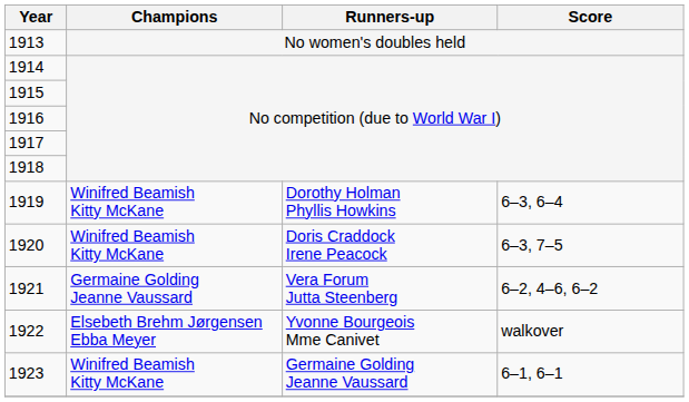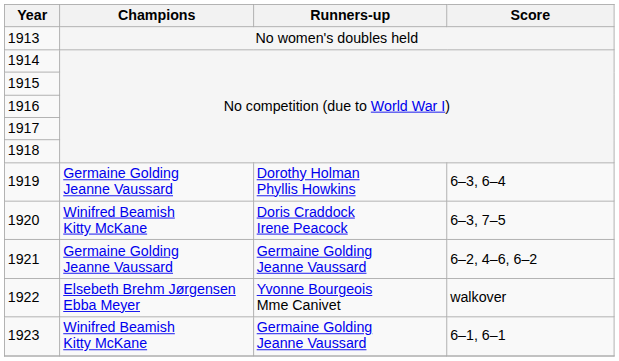 <table class="wikitable">
 <tr>
 <th style="width:55px">Year</th>
 <th style="width:210px">Champions</th>
 <th style="width:210px">Runners-up</th>
 <th style="width:180px" class="unsortable">Score</th>
 </tr>
 <tr>
 <td>1913</td>
 <td colspan=3 align="center" bgcolor="#F5F5F5">No women's doubles held</td>
 </tr>
 <tr>
 <td>1914</td>
 <td rowspan=5 colspan=3 align="center" bgcolor="#F5F5F5">No competition (due to <a href='#'>World War I</a>)</td>
 </tr>
 <tr>
 <td>1915</td>
 </tr>
 <tr>
 <td>1916</td>
 </tr>
 <tr>
 <td>1917</td>
 </tr>
 <tr>
 <td>1918</td>
 </tr>
 <tr>
 <td>1919</td>
-<td> <a href='#'>Winifred Beamish</a> <br>  <a href='#'>Kitty McKane</a></td>
+<td> <a href='#'>Germaine Golding</a> <br>  <a href='#'>Jeanne Vaussard</a></td>
 <td> <a href='#'>Dorothy Holman</a> <br>  <a href='#'>Phyllis Howkins</a></td>
 <td>6–3, 6–4</td>
 </tr>
 <tr>
 <td>1920</td>
 <td> <a href='#'>Winifred Beamish</a> <br>  <a href='#'>Kitty McKane</a></td>
 <td> <a href='#'>Doris Craddock</a> <br>  <a href='#'>Irene Peacock</a></td>
 <td>6–3, 7–5</td>
 </tr>
 <tr>
 <td>1921</td>
 <td> <a href='#'>Germaine Golding</a> <br>  <a href='#'>Jeanne Vaussard</a></td>
-<td> <a href='#'>Vera Forum</a> <br>  <a href='#'>Jutta Steenberg</a></td>
+<td> <a href='#'>Germaine Golding</a> <br>  <a href='#'>Jeanne Vaussard</a></td>
 <td>6–2, 4–6, 6–2</td>
 </tr>
 <tr>
 <td>1922</td>
 <td> <a href='#'>Elsebeth Brehm Jørgensen</a> <br>  <a href='#'>Ebba Meyer</a></td>
 <td> <a href='#'>Yvonne Bourgeois</a> <br>  Mme Canivet</td>
 <td>walkover</td>
 </tr>
 <tr>
 <td>1923</td>
 <td> <a href='#'>Winifred Beamish</a> <br>  <a href='#'>Kitty McKane</a></td>
 <td> <a href='#'>Germaine Golding</a> <br>  <a href='#'>Jeanne Vaussard</a></td>
 <td>6–1, 6–1</td>
 </tr>
 <tr>
 </tr>
 </table>
